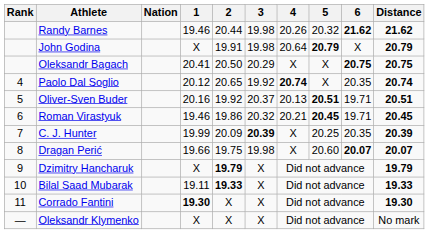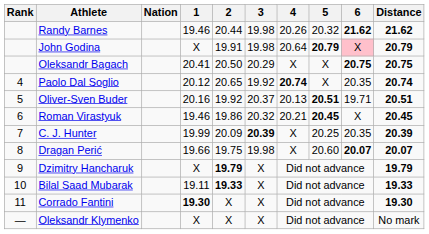 <table class="wikitable sortable" style=" text-align:center">
 <tr>
 <th>Rank</th>
 <th>Athlete</th>
 <th>Nation</th>
 <th>1</th>
 <th>2</th>
 <th>3</th>
 <th>4</th>
 <th>5</th>
 <th>6</th>
 <th>Distance</th>
 </tr>
 <tr>
 <td></td>
 <td align=left><a href='#'>Randy Barnes</a></td>
 <td align=left></td>
 <td>19.46</td>
 <td>20.44</td>
 <td>19.98</td>
 <td>20.26</td>
 <td>20.32</td>
 <td><strong>21.62</strong></td>
 <td><strong>21.62</strong></td>
 </tr>
 <tr>
 <td></td>
 <td align=left><a href='#'>John Godina</a></td>
 <td align=left></td>
 <td data-sort-value=1.00>X</td>
 <td>19.91</td>
 <td>19.98</td>
 <td>20.64</td>
 <td><strong>20.79</strong></td>
-<td data-sort-value=1.00>X</td>
+<td data-sort-value=1.00 style="background: pink;">X</td>
 <td><strong>20.79</strong></td>
 </tr>
 <tr>
 <td></td>
 <td align=left><a href='#'>Oleksandr Bagach</a></td>
 <td align=left></td>
 <td>20.41</td>
 <td>20.50</td>
 <td>20.29</td>
 <td data-sort-value=1.00>X</td>
 <td data-sort-value=1.00>X</td>
 <td><strong>20.75</strong></td>
 <td><strong>20.75</strong></td>
 </tr>
 <tr>
 <td>4</td>
 <td align=left><a href='#'>Paolo Dal Soglio</a></td>
 <td align=left></td>
 <td>20.12</td>
 <td>20.65</td>
 <td>19.92</td>
 <td><strong>20.74</strong></td>
 <td data-sort-value=1.00>X</td>
 <td>20.35</td>
 <td><strong>20.74</strong></td>
 </tr>
 <tr>
 <td>5</td>
 <td align=left><a href='#'>Oliver-Sven Buder</a></td>
 <td align=left></td>
 <td>20.16</td>
 <td>19.92</td>
 <td>20.37</td>
 <td>20.13</td>
 <td><strong>20.51</strong></td>
 <td>19.71</td>
 <td><strong>20.51</strong></td>
 </tr>
 <tr>
 <td>6</td>
 <td align=left><a href='#'>Roman Virastyuk</a></td>
 <td align=left></td>
 <td>19.46</td>
 <td>19.86</td>
 <td>20.32</td>
 <td>20.21</td>
 <td><strong>20.45</strong></td>
-<td>19.71</td>
+<td data-sort-value=1.00>X</td>
 <td><strong>20.45</strong></td>
 </tr>
 <tr>
 <td>7</td>
 <td align=left><a href='#'>C. J. Hunter</a></td>
 <td align=left></td>
 <td>19.99</td>
 <td>20.09</td>
 <td><strong>20.39</strong></td>
 <td data-sort-value=1.00>X</td>
 <td>20.25</td>
 <td>20.35</td>
 <td><strong>20.39</strong></td>
 </tr>
 <tr>
 <td>8</td>
 <td align=left><a href='#'>Dragan Perić</a></td>
 <td align=left></td>
 <td>19.66</td>
 <td>19.75</td>
 <td>19.98</td>
 <td data-sort-value=1.00>X</td>
 <td>20.60</td>
 <td><strong>20.07</strong></td>
 <td><strong>20.07</strong></td>
 </tr>
 <tr>
 <td>9</td>
 <td align=left><a href='#'>Dzimitry Hancharuk</a></td>
 <td align=left></td>
 <td data-sort-value=1.00>X</td>
 <td><strong>19.79</strong></td>
 <td data-sort-value=1.00>X</td>
 <td colspan=3 data-sort-value=0.00>Did not advance</td>
 <td><strong>19.79</strong></td>
 </tr>
 <tr>
 <td>10</td>
 <td align=left><a href='#'>Bilal Saad Mubarak</a></td>
 <td align=left></td>
 <td>19.11</td>
 <td><strong>19.33</strong></td>
 <td data-sort-value=1.00>X</td>
 <td colspan=3 data-sort-value=0.00>Did not advance</td>
 <td><strong>19.33</strong></td>
 </tr>
 <tr>
 <td>11</td>
 <td align=left><a href='#'>Corrado Fantini</a></td>
 <td align=left></td>
 <td><strong>19.30</strong></td>
 <td data-sort-value=1.00>X</td>
 <td data-sort-value=1.00>X</td>
 <td colspan=3 data-sort-value=0.00>Did not advance</td>
 <td><strong>19.30</strong></td>
 </tr>
 <tr>
 <td data-sort-value=12>—</td>
 <td align=left><a href='#'>Oleksandr Klymenko</a></td>
 <td align=left></td>
 <td data-sort-value=1.00>X</td>
 <td data-sort-value=1.00>X</td>
 <td data-sort-value=1.00>X</td>
 <td colspan=3 data-sort-value=0.00>Did not advance</td>
 <td data-sort-value=1.00>No mark</td>
 </tr>
 </table>
